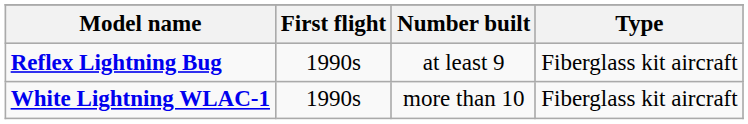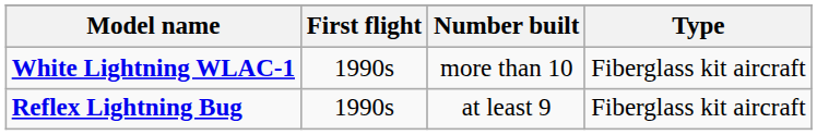 <table class="wikitable"  style="margin:auto; font-size:90%;">
 <tr>
 </tr>
 <tr style="background:#efefef;">
 <th>Model name</th>
 <th>First flight</th>
 <th>Number built</th>
 <th>Type</th>
 </tr>
 <tr>
+<td align=left><strong><a href='#'>White Lightning WLAC-1</a></strong></td>
+<td align=center>1990s</td>
+<td align=center>more than 10</td>
+<td align=left>Fiberglass kit aircraft</td>
+</tr>
+<tr>
 <td align=left><strong><a href='#'>Reflex Lightning Bug</a></strong></td>
 <td align=center>1990s</td>
 <td align=center>at least 9</td>
 <td align=left>Fiberglass kit aircraft</td>
 </tr>
-<tr>
-<td align=left><strong><a href='#'>White Lightning WLAC-1</a></strong></td>
-<td align=center>1990s</td>
-<td align=center>more than 10</td>
-<td align=left>Fiberglass kit aircraft</td>
-</tr>
 </table>
